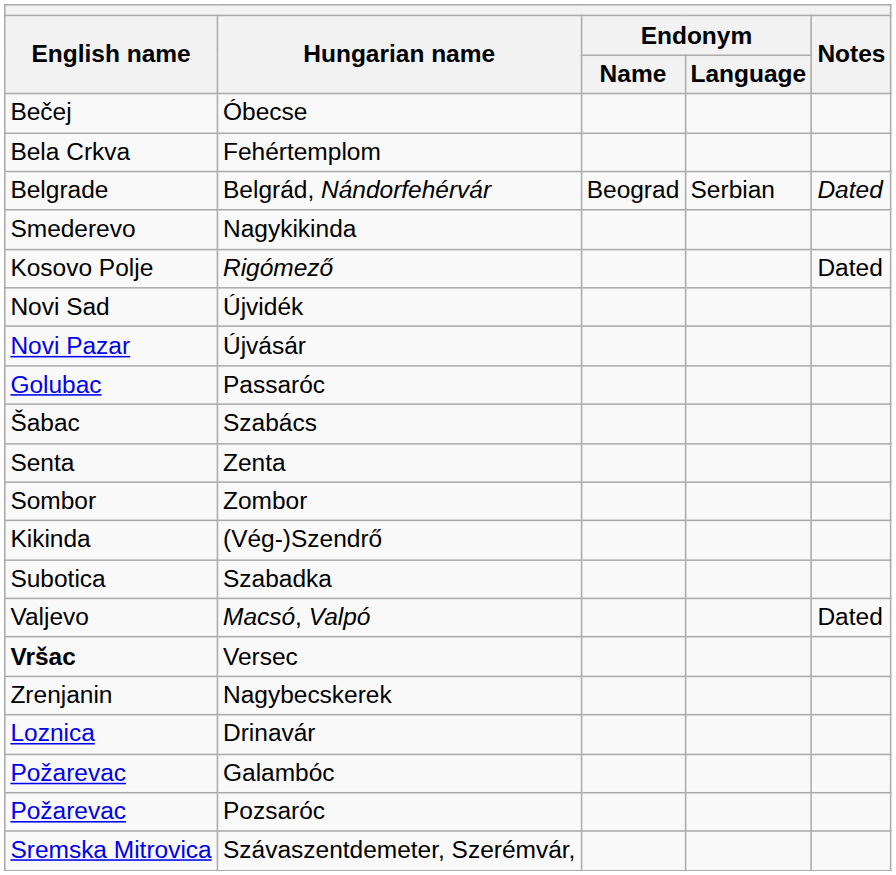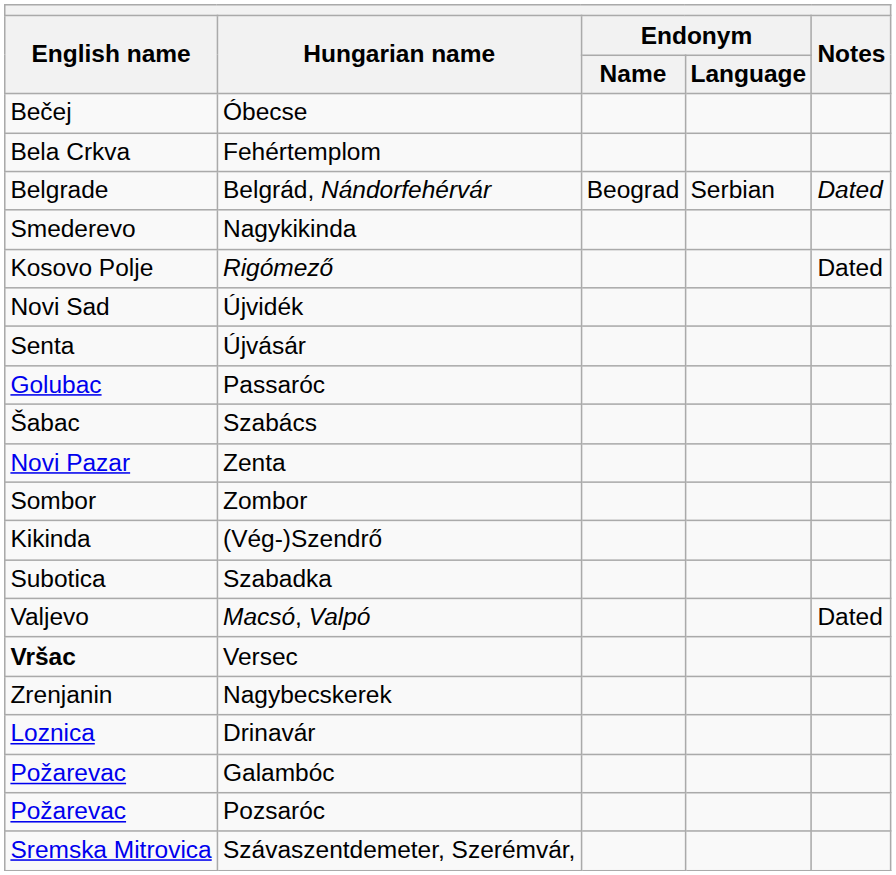 <table class="wikitable sortable">
 <tr>
 <th colspan="5"></th>
 </tr>
 <tr>
 <th rowspan="2">English name</th>
 <th rowspan="2">Hungarian name</th>
 <th colspan="2">Endonym</th>
 <th rowspan="2">Notes</th>
 </tr>
 <tr>
 <th>Name</th>
 <th>Language</th>
 </tr>
 <tr>
 <td>Bečej</td>
 <td>Óbecse</td>
 <td></td>
 <td></td>
 <td></td>
 </tr>
 <tr>
 <td>Bela Crkva</td>
 <td>Fehértemplom</td>
 <td></td>
 <td></td>
 <td></td>
 </tr>
 <tr>
 <td>Belgrade</td>
 <td>Belgrád, <em>Nándorfehérvár</em></td>
 <td>Beograd</td>
 <td>Serbian</td>
 <td><em>Dated</em></td>
 </tr>
 <tr>
 <td>Smederevo</td>
 <td>Nagykikinda</td>
 <td></td>
 <td></td>
 <td></td>
 </tr>
 <tr>
 <td>Kosovo Polje</td>
 <td><em>Rigómező</em></td>
 <td></td>
 <td></td>
 <td>Dated</td>
 </tr>
 <tr>
 <td>Novi Sad</td>
 <td>Újvidék</td>
 <td></td>
 <td></td>
 <td></td>
 </tr>
 <tr>
-<td><a href='#'>Novi Pazar</a></td>
+<td>Senta</td>
 <td>Újvásár</td>
 <td></td>
 <td></td>
 <td></td>
 </tr>
 <tr>
 <td><a href='#'>Golubac</a></td>
 <td>Passaróc</td>
 <td></td>
 <td></td>
 <td></td>
 </tr>
 <tr>
 <td>Šabac</td>
 <td>Szabács</td>
 <td></td>
 <td></td>
 <td></td>
 </tr>
 <tr>
-<td>Senta</td>
+<td><a href='#'>Novi Pazar</a></td>
 <td>Zenta</td>
 <td></td>
 <td></td>
 <td></td>
 </tr>
 <tr>
 <td>Sombor</td>
 <td>Zombor</td>
 <td></td>
 <td></td>
 <td></td>
 </tr>
 <tr>
 <td>Kikinda</td>
 <td>(Vég-)Szendrő</td>
 <td></td>
 <td></td>
 <td></td>
 </tr>
 <tr>
 <td>Subotica</td>
 <td>Szabadka</td>
 <td></td>
 <td></td>
 <td></td>
 </tr>
 <tr>
 <td>Valjevo</td>
 <td><em>Macsó</em>, <em>Valpó</em></td>
 <td></td>
 <td></td>
 <td>Dated</td>
 </tr>
 <tr>
 <td><strong>Vršac</strong></td>
 <td>Versec</td>
 <td></td>
 <td></td>
 <td></td>
 </tr>
 <tr>
 <td>Zrenjanin</td>
 <td>Nagybecskerek</td>
 <td></td>
 <td></td>
 <td></td>
 </tr>
 <tr>
 <td><a href='#'>Loznica</a></td>
 <td>Drinavár</td>
 <td></td>
 <td></td>
 <td></td>
 </tr>
 <tr>
 <td><a href='#'>Požarevac</a></td>
 <td>Galambóc</td>
 <td></td>
 <td></td>
 <td></td>
 </tr>
 <tr>
 <td><a href='#'>Požarevac</a></td>
 <td>Pozsaróc</td>
 <td></td>
 <td></td>
 <td></td>
 </tr>
 <tr>
 <td><a href='#'>Sremska Mitrovica</a></td>
 <td>Szávaszentdemeter, Szerémvár,</td>
 <td></td>
 <td></td>
 <td></td>
 </tr>
 </table>
